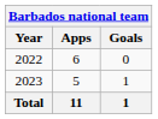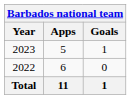 <table class="wikitable" style="text-align:center">
 <tr>
 <th colspan=3><a href='#'>Barbados national team</a></th>
 </tr>
 <tr>
 <th>Year</th>
 <th>Apps</th>
 <th>Goals</th>
 </tr>
 <tr>
+<td>2023</td>
+<td>5</td>
+<td>1</td>
+</tr>
+<tr>
 <td>2022</td>
 <td>6</td>
 <td>0</td>
-</tr>
-<tr>
-<td>2023</td>
-<td>5</td>
-<td>1</td>
 </tr>
 <tr>
 <th>Total</th>
 <th>11</th>
 <th>1</th>
 </tr>
 </table>
